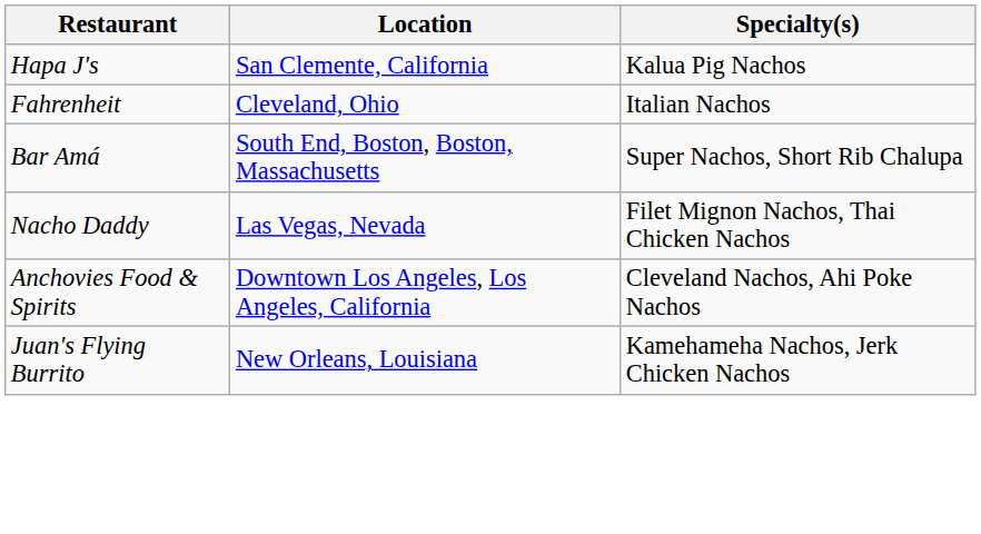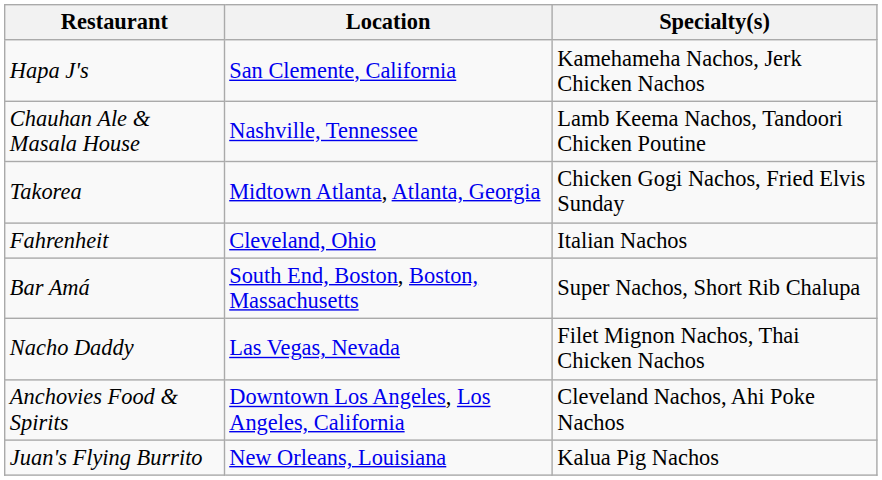 <table class="wikitable" style="width:100%;">
 <tr>
 <th>Restaurant</th>
 <th>Location</th>
 <th>Specialty(s)</th>
 </tr>
 <tr>
 <td><em>Hapa J's</em></td>
 <td><a href='#'>San Clemente, California</a></td>
-<td>Kalua Pig Nachos</td>
+<td>Kamehameha Nachos, Jerk Chicken Nachos</td>
+</tr>
+<tr>
+<td><em>Chauhan Ale & Masala House</em></td>
+<td><a href='#'>Nashville, Tennessee</a></td>
+<td>Lamb Keema Nachos, Tandoori Chicken Poutine</td>
+</tr>
+<tr>
+<td><em>Takorea</em></td>
+<td><a href='#'>Midtown Atlanta</a>, <a href='#'>Atlanta, Georgia</a></td>
+<td>Chicken Gogi Nachos, Fried Elvis Sunday</td>
 </tr>
 <tr>
 <td><em>Fahrenheit</em></td>
 <td><a href='#'>Cleveland, Ohio</a></td>
 <td>Italian Nachos</td>
 </tr>
 <tr>
 <td><em>Bar Amá</em></td>
 <td><a href='#'>South End, Boston</a>, <a href='#'>Boston, Massachusetts</a></td>
 <td>Super Nachos, Short Rib Chalupa</td>
 </tr>
 <tr>
 <td><em>Nacho Daddy</em></td>
 <td><a href='#'>Las Vegas, Nevada</a></td>
 <td>Filet Mignon Nachos, Thai Chicken Nachos</td>
 </tr>
 <tr>
 <td><em>Anchovies Food & Spirits</em></td>
 <td><a href='#'>Downtown Los Angeles</a>, <a href='#'>Los Angeles, California</a></td>
 <td>Cleveland Nachos, Ahi Poke Nachos</td>
 </tr>
 <tr>
 <td><em>Juan's Flying Burrito</em></td>
 <td><a href='#'>New Orleans, Louisiana</a></td>
-<td>Kamehameha Nachos, Jerk Chicken Nachos</td>
+<td>Kalua Pig Nachos</td>
 </tr>
 </table>
